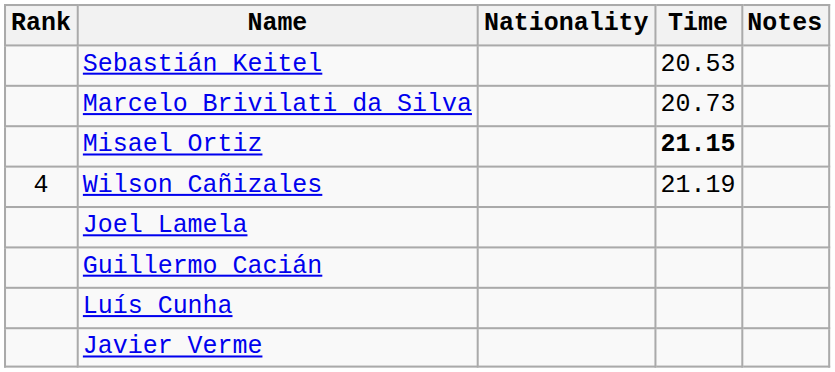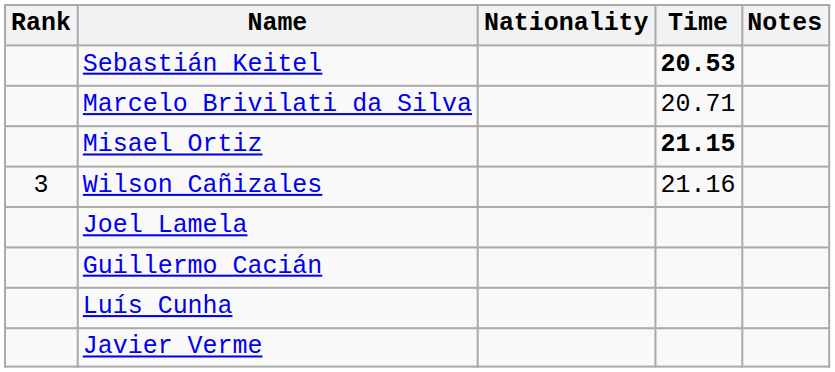 <table class="wikitable sortable" style="text-align:center;font-size:95%">
 <tr>
 <th>Rank</th>
 <th>Name</th>
 <th>Nationality</th>
 <th>Time</th>
 <th>Notes</th>
 </tr>
 <tr>
 <td></td>
 <td align=left><a href='#'>Sebastián Keitel</a></td>
 <td align=left></td>
-<td>20.53</td>
+<td><strong>20.53</strong></td>
 <td></td>
 </tr>
 <tr>
 <td></td>
 <td align=left><a href='#'>Marcelo Brivilati da Silva</a></td>
 <td align=left></td>
-<td>20.73</td>
+<td>20.71</td>
 <td></td>
 </tr>
 <tr>
 <td></td>
 <td align=left><a href='#'>Misael Ortiz</a></td>
 <td align=left></td>
 <td><strong>21.15</strong></td>
 <td></td>
 </tr>
 <tr>
-<td>4</td>
+<td>3</td>
 <td align=left><a href='#'>Wilson Cañizales</a></td>
 <td align=left></td>
-<td>21.19</td>
+<td>21.16</td>
 <td></td>
 </tr>
 <tr>
 <td></td>
 <td align=left><a href='#'>Joel Lamela</a></td>
 <td align=left></td>
 <td></td>
 <td></td>
 </tr>
 <tr>
 <td></td>
 <td align=left><a href='#'>Guillermo Cacián</a></td>
 <td align=left></td>
 <td></td>
 <td></td>
 </tr>
 <tr>
 <td></td>
 <td align=left><a href='#'>Luís Cunha</a></td>
 <td align=left></td>
 <td></td>
 <td></td>
 </tr>
 <tr>
 <td></td>
 <td align=left><a href='#'>Javier Verme</a></td>
 <td align=left></td>
 <td></td>
 <td></td>
 </tr>
 </table>
